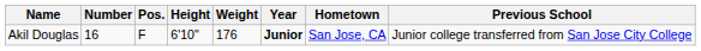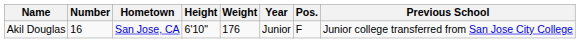 <table class="wikitable sortable" border="1">
 <tr>
 <th>Name</th>
 <th>Number</th>
-<th>Pos.</th>
+<th>Hometown</th>
 <th>Height</th>
 <th>Weight</th>
 <th>Year</th>
-<th>Hometown</th>
+<th>Pos.</th>
 <th class="unsortable">Previous School</th>
 </tr>
 <tr>
 <td>Akil Douglas</td>
 <td>16</td>
-<td>F</td>
+<td><a href='#'>San Jose, CA</a></td>
 <td>6'10"</td>
 <td>176</td>
-<td><strong>Junior</strong></td>
-<td><a href='#'>San Jose, CA</a></td>
+<td>Junior</td>
+<td>F</td>
 <td>Junior college transferred from <a href='#'>San Jose City College</a></td>
 </tr>
 </table>
